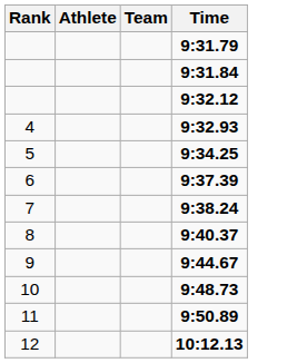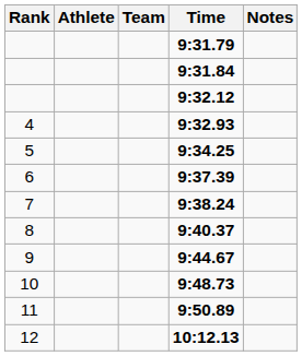 <table class="wikitable sortable" style="text-align:center">
 <tr>
 <th>Rank</th>
 <th>Athlete</th>
 <th>Team</th>
 <th>Time</th>
+<th>Notes</th>
 </tr>
 <tr>
 <td></td>
 <td align=left></td>
 <td></td>
 <td><strong>9:31.79</strong></td>
+<td></td>
 </tr>
 <tr>
 <td></td>
 <td align=left></td>
 <td></td>
 <td><strong>9:31.84</strong></td>
+<td></td>
 </tr>
 <tr>
 <td></td>
 <td align=left></td>
 <td></td>
 <td><strong>9:32.12</strong></td>
+<td></td>
 </tr>
 <tr>
 <td>4</td>
 <td align=left></td>
 <td></td>
 <td><strong>9:32.93</strong></td>
+<td></td>
 </tr>
 <tr>
 <td>5</td>
 <td align=left></td>
 <td></td>
 <td><strong>9:34.25</strong></td>
+<td></td>
 </tr>
 <tr>
 <td>6</td>
 <td align=left></td>
 <td></td>
 <td><strong>9:37.39</strong></td>
+<td></td>
 </tr>
 <tr>
 <td>7</td>
 <td align=left></td>
 <td></td>
 <td><strong>9:38.24</strong></td>
+<td></td>
 </tr>
 <tr>
 <td>8</td>
 <td align=left></td>
 <td></td>
 <td><strong>9:40.37</strong></td>
+<td></td>
 </tr>
 <tr>
 <td>9</td>
 <td align=left></td>
 <td></td>
 <td><strong>9:44.67</strong></td>
+<td></td>
 </tr>
 <tr>
 <td>10</td>
 <td align=left></td>
 <td></td>
 <td><strong>9:48.73</strong></td>
+<td></td>
 </tr>
 <tr>
 <td>11</td>
 <td align=left></td>
 <td></td>
 <td><strong>9:50.89</strong></td>
+<td></td>
 </tr>
 <tr>
 <td>12</td>
 <td align=left></td>
 <td></td>
 <td><strong>10:12.13</strong></td>
+<td></td>
 </tr>
 </table>
